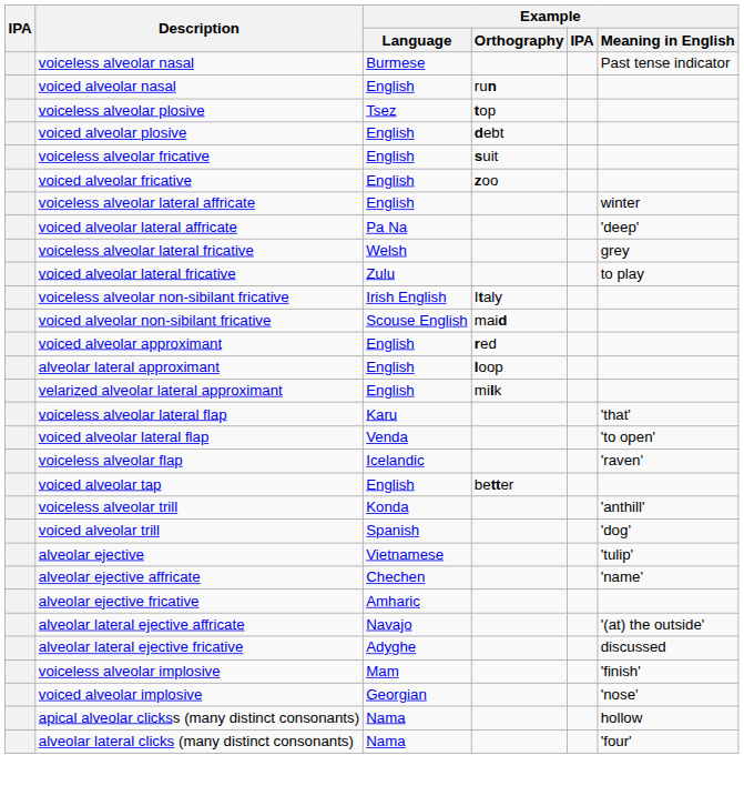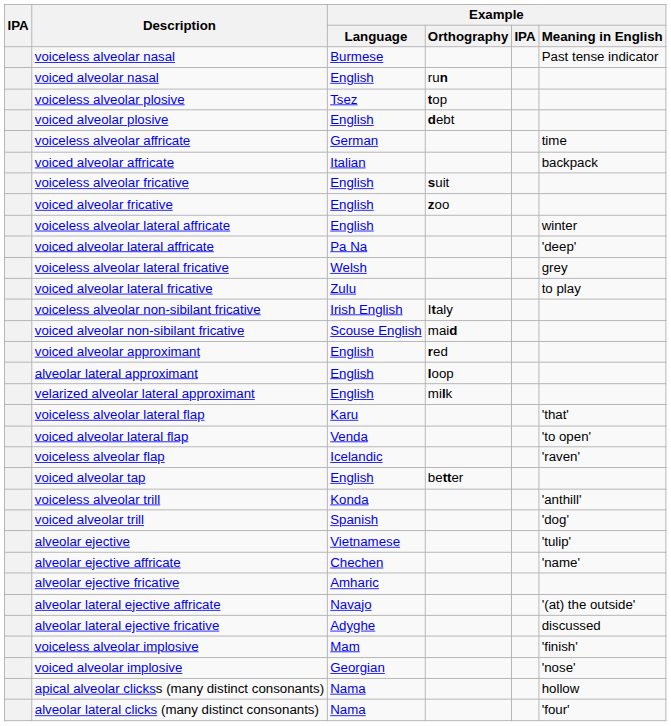 <table class="wikitable">
 <tr>
 <th rowspan="2">IPA</th>
 <th rowspan="2">Description</th>
 <th colspan="4">Example</th>
 </tr>
 <tr>
 <th>Language</th>
 <th>Orthography</th>
 <th>IPA</th>
 <th>Meaning in English</th>
 </tr>
 <tr>
 <th></th>
 <td><a href='#'>voiceless alveolar nasal</a></td>
 <td><a href='#'>Burmese</a></td>
 <td></td>
 <td></td>
 <td>Past tense indicator</td>
 </tr>
 <tr>
 <th></th>
 <td><a href='#'>voiced alveolar nasal</a></td>
 <td><a href='#'>English</a></td>
 <td>ru<strong>n</strong></td>
 <td></td>
 <td></td>
 </tr>
 <tr>
 <th></th>
 <td><a href='#'>voiceless alveolar plosive</a></td>
 <td><a href='#'>Tsez</a></td>
 <td><strong>t</strong>op</td>
 <td></td>
 <td></td>
 </tr>
 <tr>
 <th></th>
 <td><a href='#'>voiced alveolar plosive</a></td>
 <td><a href='#'>English</a></td>
 <td><strong>d</strong>ebt</td>
 <td></td>
 <td></td>
+</tr>
+<tr>
+<th></th>
+<td><a href='#'>voiceless alveolar affricate</a></td>
+<td><a href='#'>German</a></td>
+<td></td>
+<td></td>
+<td>time</td>
+</tr>
+<tr>
+<th></th>
+<td><a href='#'>voiced alveolar affricate</a></td>
+<td><a href='#'>Italian</a></td>
+<td></td>
+<td></td>
+<td>backpack</td>
 </tr>
 <tr>
 <th></th>
 <td><a href='#'>voiceless alveolar fricative</a></td>
 <td><a href='#'>English</a></td>
 <td><strong>s</strong>uit</td>
 <td></td>
 <td></td>
 </tr>
 <tr>
 <th></th>
 <td><a href='#'>voiced alveolar fricative</a></td>
 <td><a href='#'>English</a></td>
 <td><strong>z</strong>oo</td>
 <td></td>
 <td></td>
 </tr>
 <tr>
 <th></th>
 <td><a href='#'>voiceless alveolar lateral affricate</a></td>
 <td><a href='#'>English</a></td>
 <td></td>
 <td></td>
 <td>winter</td>
 </tr>
 <tr>
 <th></th>
 <td><a href='#'>voiced alveolar lateral affricate</a></td>
 <td><a href='#'>Pa Na</a></td>
 <td></td>
 <td></td>
 <td>'deep'</td>
 </tr>
 <tr>
 <th></th>
 <td><a href='#'>voiceless alveolar lateral fricative</a></td>
 <td><a href='#'>Welsh</a></td>
 <td></td>
 <td></td>
 <td>grey</td>
 </tr>
 <tr>
 <th></th>
 <td><a href='#'>voiced alveolar lateral fricative</a></td>
 <td><a href='#'>Zulu</a></td>
 <td></td>
 <td></td>
 <td>to play</td>
 </tr>
 <tr>
 <th></th>
 <td><a href='#'>voiceless alveolar non-sibilant fricative</a></td>
 <td><a href='#'>Irish English</a></td>
 <td>I<strong>t</strong>aly</td>
 <td></td>
 <td></td>
 </tr>
 <tr>
 <th></th>
 <td><a href='#'>voiced alveolar non-sibilant fricative</a></td>
 <td><a href='#'>Scouse English</a></td>
 <td>mai<strong>d</strong></td>
 <td></td>
 <td></td>
 </tr>
 <tr>
 <th></th>
 <td><a href='#'>voiced alveolar approximant</a></td>
 <td><a href='#'>English</a></td>
 <td><strong>r</strong>ed</td>
 <td></td>
 <td></td>
 </tr>
 <tr>
 <th></th>
 <td><a href='#'>alveolar lateral approximant</a></td>
 <td><a href='#'>English</a></td>
 <td><strong>l</strong>oop</td>
 <td></td>
 <td></td>
 </tr>
 <tr>
 <th></th>
 <td><a href='#'>velarized alveolar lateral approximant</a></td>
 <td><a href='#'>English</a></td>
 <td>mi<strong>l</strong>k</td>
 <td></td>
 <td></td>
 </tr>
 <tr>
 <th></th>
 <td><a href='#'>voiceless alveolar lateral flap</a></td>
 <td><a href='#'>Karu</a></td>
 <td></td>
 <td></td>
 <td>'that'</td>
 </tr>
 <tr>
 <th></th>
 <td><a href='#'>voiced alveolar lateral flap</a></td>
 <td><a href='#'>Venda</a></td>
 <td></td>
 <td></td>
 <td>'to open'</td>
 </tr>
 <tr>
 <th></th>
 <td><a href='#'>voiceless alveolar flap</a></td>
 <td><a href='#'>Icelandic</a></td>
 <td></td>
 <td></td>
 <td>'raven'</td>
 </tr>
 <tr>
 <th></th>
 <td><a href='#'>voiced alveolar tap</a></td>
 <td><a href='#'>English</a></td>
 <td>be<strong>tt</strong>er</td>
 <td></td>
 <td></td>
 </tr>
 <tr>
 <th></th>
 <td><a href='#'>voiceless alveolar trill</a></td>
 <td><a href='#'>Konda</a></td>
 <td></td>
 <td></td>
 <td>'anthill'</td>
 </tr>
 <tr>
 <th></th>
 <td><a href='#'>voiced alveolar trill</a></td>
 <td><a href='#'>Spanish</a></td>
 <td></td>
 <td></td>
 <td>'dog'</td>
 </tr>
 <tr>
 <th></th>
 <td><a href='#'>alveolar ejective</a></td>
 <td><a href='#'>Vietnamese</a></td>
 <td></td>
 <td></td>
 <td>'tulip'</td>
 </tr>
 <tr>
 <th></th>
 <td><a href='#'>alveolar ejective affricate</a></td>
 <td><a href='#'>Chechen</a></td>
 <td></td>
 <td></td>
 <td>'name'</td>
 </tr>
 <tr>
 <th></th>
 <td><a href='#'>alveolar ejective fricative</a></td>
 <td><a href='#'>Amharic</a></td>
 <td></td>
 <td></td>
 <td></td>
 </tr>
 <tr>
 <th></th>
 <td><a href='#'>alveolar lateral ejective affricate</a></td>
 <td><a href='#'>Navajo</a></td>
 <td></td>
 <td></td>
 <td>'(at) the outside'</td>
 </tr>
 <tr>
 <th></th>
 <td><a href='#'>alveolar lateral ejective fricative</a></td>
 <td><a href='#'>Adyghe</a></td>
 <td></td>
 <td></td>
 <td>discussed</td>
 </tr>
 <tr>
 <th></th>
 <td><a href='#'>voiceless alveolar implosive</a></td>
 <td><a href='#'>Mam</a></td>
 <td></td>
 <td></td>
 <td>'finish'</td>
 </tr>
 <tr>
 <th></th>
 <td><a href='#'>voiced alveolar implosive</a></td>
 <td><a href='#'>Georgian</a></td>
 <td></td>
 <td></td>
 <td>'nose'</td>
 </tr>
 <tr>
 <th></th>
 <td><a href='#'>apical alveolar clicks</a>s (many distinct consonants)</td>
 <td><a href='#'>Nama</a></td>
 <td></td>
 <td></td>
 <td>hollow</td>
 </tr>
 <tr>
 <th></th>
 <td><a href='#'>alveolar lateral clicks</a> (many distinct consonants)</td>
 <td><a href='#'>Nama</a></td>
 <td></td>
 <td></td>
 <td>'four'</td>
 </tr>
 </table>
